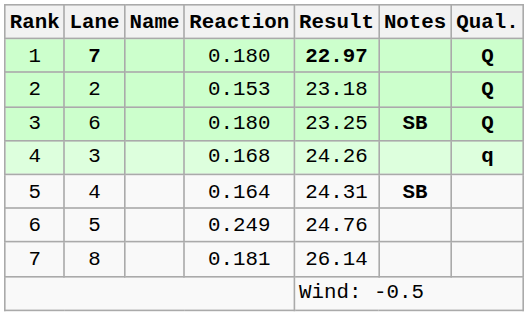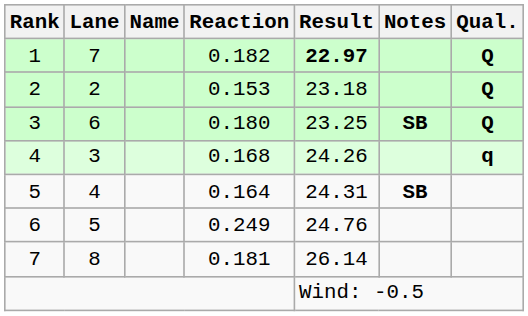 <table class="wikitable sortable" style="text-align:center">
 <tr>
 <th>Rank</th>
 <th>Lane</th>
 <th>Name</th>
 <th>Reaction</th>
 <th>Result</th>
 <th>Notes</th>
 <th>Qual.</th>
 </tr>
 <tr bgcolor=ccffcc>
 <td>1</td>
-<td><strong>7</strong></td>
+<td>7</td>
 <td align="left"></td>
-<td>0.180</td>
+<td>0.182</td>
 <td><strong>22.97</strong></td>
 <td></td>
 <td><strong>Q</strong></td>
 </tr>
 <tr bgcolor=ccffcc>
 <td>2</td>
 <td>2</td>
 <td align="left"></td>
 <td>0.153</td>
 <td>23.18</td>
 <td></td>
 <td><strong>Q</strong></td>
 </tr>
 <tr bgcolor=ccffcc>
 <td>3</td>
 <td>6</td>
 <td align="left"></td>
 <td>0.180</td>
 <td>23.25</td>
 <td><strong>SB</strong></td>
 <td><strong>Q</strong></td>
 </tr>
 <tr bgcolor=ddffdd>
 <td>4</td>
 <td>3</td>
 <td align="left"></td>
 <td>0.168</td>
 <td>24.26</td>
 <td></td>
 <td><strong>q</strong></td>
 </tr>
 <tr>
 <td>5</td>
 <td>4</td>
 <td align="left"></td>
 <td>0.164</td>
 <td>24.31</td>
 <td><strong>SB</strong></td>
 <td></td>
 </tr>
 <tr>
 <td>6</td>
 <td>5</td>
 <td align="left"></td>
 <td>0.249</td>
 <td>24.76</td>
 <td></td>
 <td></td>
 </tr>
 <tr>
 <td>7</td>
 <td>8</td>
 <td align="left"></td>
 <td>0.181</td>
 <td>26.14</td>
 <td></td>
 <td></td>
 </tr>
 <tr class="sortbottom">
 <td colspan=4></td>
 <td colspan="3" style="text-align:left;">Wind: -0.5</td>
 </tr>
 </table>
